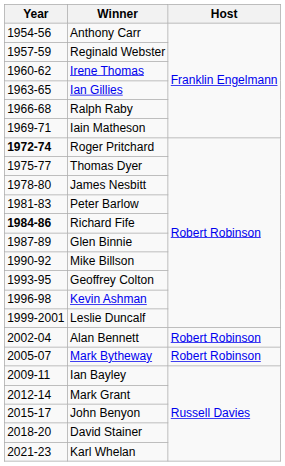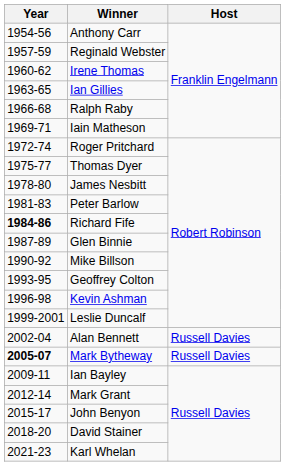 <table class="wikitable">
 <tr>
 <th><strong>Year</strong></th>
 <th><strong>Winner</strong></th>
 <th><strong>Host</strong></th>
 </tr>
 <tr>
 <td>1954-56</td>
 <td>Anthony Carr</td>
 <td rowspan="6"><a href='#'>Franklin Engelmann</a></td>
 </tr>
 <tr>
 <td>1957-59</td>
 <td>Reginald Webster</td>
 </tr>
 <tr>
 <td>1960-62</td>
 <td><a href='#'>Irene Thomas</a></td>
 </tr>
 <tr>
 <td>1963-65</td>
 <td><a href='#'>Ian Gillies</a></td>
 </tr>
 <tr>
 <td>1966-68</td>
 <td>Ralph Raby</td>
 </tr>
 <tr>
 <td>1969-71</td>
 <td>Iain Matheson</td>
 </tr>
 <tr>
-<td><strong>1972-74</strong></td>
+<td>1972-74</td>
 <td>Roger Pritchard</td>
 <td rowspan="10"><a href='#'>Robert Robinson</a></td>
 </tr>
 <tr>
 <td>1975-77</td>
 <td>Thomas Dyer</td>
 </tr>
 <tr>
 <td>1978-80</td>
 <td>James Nesbitt</td>
 </tr>
 <tr>
 <td>1981-83</td>
 <td>Peter Barlow</td>
 </tr>
 <tr>
 <td><strong>1984-86</strong></td>
 <td>Richard Fife</td>
 </tr>
 <tr>
 <td>1987-89</td>
 <td>Glen Binnie</td>
 </tr>
 <tr>
 <td>1990-92</td>
 <td>Mike Billson</td>
 </tr>
 <tr>
 <td>1993-95</td>
 <td>Geoffrey Colton</td>
 </tr>
 <tr>
 <td>1996-98</td>
 <td><a href='#'>Kevin Ashman</a></td>
 </tr>
 <tr>
 <td>1999-2001</td>
 <td>Leslie Duncalf</td>
 </tr>
 <tr>
 <td>2002-04</td>
 <td>Alan Bennett</td>
-<td><a href='#'>Robert Robinson</a></td>
+<td><a href='#'>Russell Davies</a></td>
 </tr>
 <tr>
-<td>2005-07</td>
+<td><strong>2005-07</strong></td>
 <td><a href='#'>Mark Bytheway</a></td>
-<td><a href='#'>Robert Robinson</a></td>
+<td><a href='#'>Russell Davies</a></td>
 </tr>
 <tr>
 <td>2009-11</td>
 <td>Ian Bayley</td>
 <td rowspan="5"><a href='#'>Russell Davies</a></td>
 </tr>
 <tr>
 <td>2012-14</td>
 <td>Mark Grant</td>
 </tr>
 <tr>
 <td>2015-17</td>
 <td>John Benyon</td>
 </tr>
 <tr>
 <td>2018-20</td>
 <td>David Stainer</td>
 </tr>
 <tr>
 <td>2021-23</td>
 <td>Karl Whelan</td>
 </tr>
 </table>
